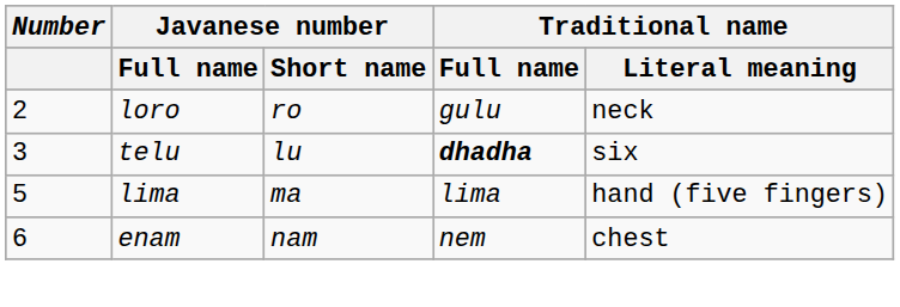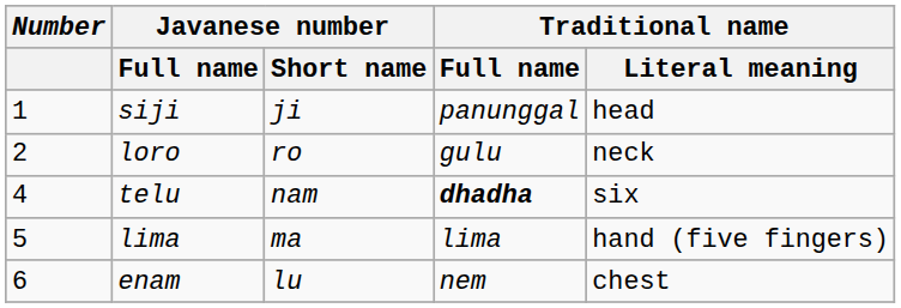 <table class="wikitable">
 <tr>
 <th><em>Number</em></th>
 <th colspan="2">Javanese number</th>
 <th colspan="2">Traditional name</th>
 </tr>
 <tr>
 <th></th>
 <th>Full name</th>
 <th>Short name</th>
 <th>Full name</th>
 <th>Literal meaning</th>
 </tr>
 <tr>
+<td>1</td>
+<td><em>siji</em></td>
+<td><em>ji</em></td>
+<td><em>panunggal</em></td>
+<td>head</td>
+</tr>
+<tr>
 <td>2</td>
 <td><em>loro</em></td>
 <td><em>ro</em></td>
 <td><em>gulu</em></td>
 <td>neck</td>
 </tr>
 <tr>
-<td>3</td>
+<td>4</td>
 <td><em>telu</em></td>
-<td><em>lu</em></td>
+<td><em>nam</em></td>
 <td><strong><em>dhadha</em></strong></td>
 <td>six</td>
 </tr>
 <tr>
 <td>5</td>
 <td><em>lima</em></td>
 <td><em>ma</em></td>
 <td><em>lima</em></td>
 <td>hand (five fingers)</td>
 </tr>
 <tr>
 <td>6</td>
 <td><em>enam</em></td>
-<td><em>nam</em></td>
+<td><em>lu</em></td>
 <td><em>nem</em></td>
 <td>chest</td>
 </tr>
 </table>
